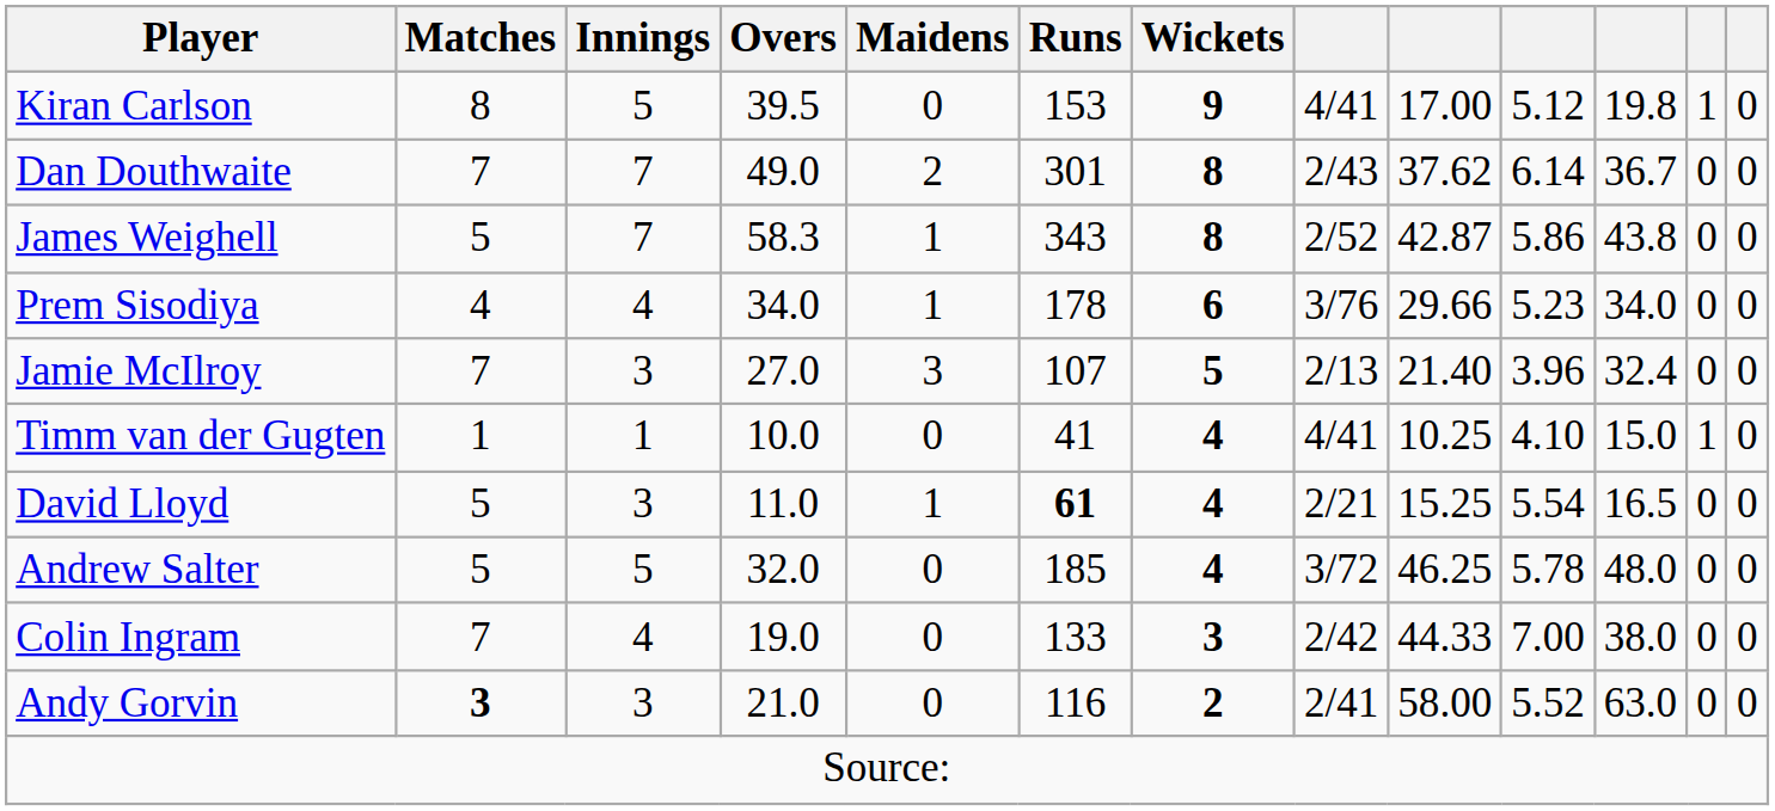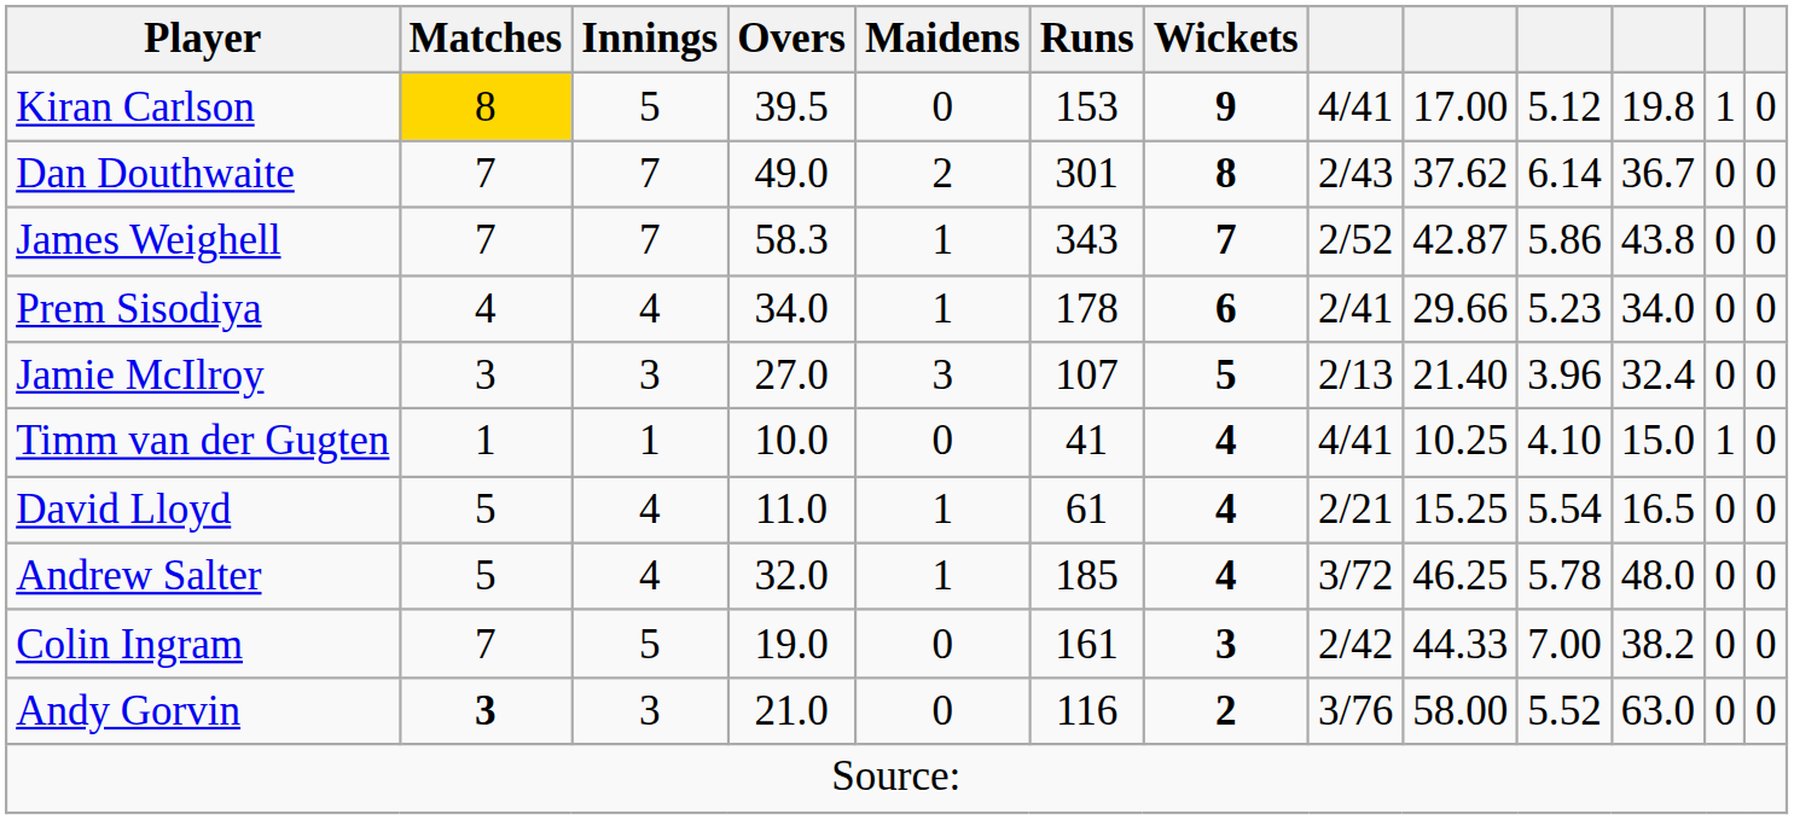 <table class="wikitable" style="text-align:center">
 <tr>
 <th>Player</th>
 <th>Matches</th>
 <th>Innings</th>
 <th>Overs</th>
 <th>Maidens</th>
 <th>Runs</th>
 <th>Wickets</th>
 <th></th>
 <th></th>
 <th></th>
 <th></th>
 <th></th>
 <th></th>
 </tr>
 <tr>
 <td align="left"><a href='#'>Kiran Carlson</a></td>
-<td>8</td>
+<td style="background: gold;">8</td>
 <td>5</td>
 <td>39.5</td>
 <td>0</td>
 <td>153</td>
 <td><strong>9</strong></td>
 <td>4/41</td>
 <td>17.00</td>
 <td>5.12</td>
 <td>19.8</td>
 <td>1</td>
 <td>0</td>
 </tr>
 <tr>
 <td align="left"><a href='#'>Dan Douthwaite</a></td>
 <td>7</td>
 <td>7</td>
 <td>49.0</td>
 <td>2</td>
 <td>301</td>
 <td><strong>8</strong></td>
 <td>2/43</td>
 <td>37.62</td>
 <td>6.14</td>
 <td>36.7</td>
 <td>0</td>
 <td>0</td>
 </tr>
 <tr>
 <td align="left"><a href='#'>James Weighell</a></td>
-<td>5</td>
+<td>7</td>
 <td>7</td>
 <td>58.3</td>
 <td>1</td>
 <td>343</td>
-<td><strong>8</strong></td>
+<td><strong>7</strong></td>
 <td>2/52</td>
 <td>42.87</td>
 <td>5.86</td>
 <td>43.8</td>
 <td>0</td>
 <td>0</td>
 </tr>
 <tr>
 <td align="left"><a href='#'>Prem Sisodiya</a></td>
 <td>4</td>
 <td>4</td>
 <td>34.0</td>
 <td>1</td>
 <td>178</td>
 <td><strong>6</strong></td>
-<td>3/76</td>
+<td>2/41</td>
 <td>29.66</td>
 <td>5.23</td>
 <td>34.0</td>
 <td>0</td>
 <td>0</td>
 </tr>
 <tr>
 <td align="left"><a href='#'>Jamie McIlroy</a></td>
-<td>7</td>
+<td>3</td>
 <td>3</td>
 <td>27.0</td>
 <td>3</td>
 <td>107</td>
 <td><strong>5</strong></td>
 <td>2/13</td>
 <td>21.40</td>
 <td>3.96</td>
 <td>32.4</td>
 <td>0</td>
 <td>0</td>
 </tr>
 <tr>
 <td align="left"><a href='#'>Timm van der Gugten</a></td>
 <td>1</td>
 <td>1</td>
 <td>10.0</td>
 <td>0</td>
 <td>41</td>
 <td><strong>4</strong></td>
 <td>4/41</td>
 <td>10.25</td>
 <td>4.10</td>
 <td>15.0</td>
 <td>1</td>
 <td>0</td>
 </tr>
 <tr>
 <td align="left"><a href='#'>David Lloyd</a></td>
 <td>5</td>
-<td>3</td>
+<td>4</td>
 <td>11.0</td>
 <td>1</td>
-<td><strong>61</strong></td>
+<td>61</td>
 <td><strong>4</strong></td>
 <td>2/21</td>
 <td>15.25</td>
 <td>5.54</td>
 <td>16.5</td>
 <td>0</td>
 <td>0</td>
 </tr>
 <tr>
 <td align="left"><a href='#'>Andrew Salter</a></td>
 <td>5</td>
-<td>5</td>
+<td>4</td>
 <td>32.0</td>
-<td>0</td>
+<td>1</td>
 <td>185</td>
 <td><strong>4</strong></td>
 <td>3/72</td>
 <td>46.25</td>
 <td>5.78</td>
 <td>48.0</td>
 <td>0</td>
 <td>0</td>
 </tr>
 <tr>
 <td align="left"><a href='#'>Colin Ingram</a></td>
 <td>7</td>
-<td>4</td>
+<td>5</td>
 <td>19.0</td>
 <td>0</td>
-<td>133</td>
+<td>161</td>
 <td><strong>3</strong></td>
 <td>2/42</td>
 <td>44.33</td>
 <td>7.00</td>
-<td>38.0</td>
+<td>38.2</td>
 <td>0</td>
 <td>0</td>
 </tr>
 <tr>
 <td align="left"><a href='#'>Andy Gorvin</a></td>
 <td><strong>3</strong></td>
 <td>3</td>
 <td>21.0</td>
 <td>0</td>
 <td>116</td>
 <td><strong>2</strong></td>
-<td>2/41</td>
+<td>3/76</td>
 <td>58.00</td>
 <td>5.52</td>
 <td>63.0</td>
 <td>0</td>
 <td>0</td>
 </tr>
 <tr>
 <td colspan="14">Source:</td>
 </tr>
 </table>
